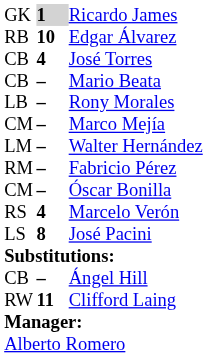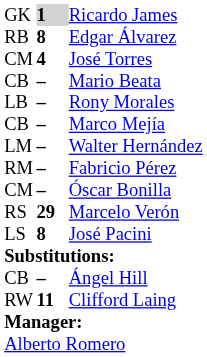 <table style="font-size: 90%" cellspacing="0" cellpadding="0" align="center">
 <tr>
 <td colspan=4></td>
 </tr>
 <tr>
 <th width="25"></th>
 <th width="25"></th>
 </tr>
 <tr>
 <td>GK</td>
 <td style="background: lightgrey;"><strong>1</strong></td>
 <td> <a href='#'>Ricardo James</a></td>
 </tr>
 <tr>
 <td>RB</td>
-<td><strong>10</strong></td>
+<td><strong>8</strong></td>
 <td> <a href='#'>Edgar Álvarez</a></td>
 </tr>
 <tr>
-<td>CB</td>
+<td>CM</td>
 <td><strong>4</strong></td>
 <td> <a href='#'>José Torres</a></td>
 </tr>
 <tr>
 <td>CB</td>
 <td><strong>–</strong></td>
 <td> <a href='#'>Mario Beata</a></td>
 </tr>
 <tr>
 <td>LB</td>
 <td><strong>–</strong></td>
 <td> <a href='#'>Rony Morales</a></td>
 </tr>
 <tr>
-<td>CM</td>
+<td>CB</td>
 <td><strong>–</strong></td>
 <td> <a href='#'>Marco Mejía</a></td>
 </tr>
 <tr>
 <td>LM</td>
 <td><strong>–</strong></td>
 <td> <a href='#'>Walter Hernández</a></td>
 </tr>
 <tr>
 <td>RM</td>
 <td><strong>–</strong></td>
 <td> <a href='#'>Fabricio Pérez</a></td>
 </tr>
 <tr>
 <td>CM</td>
 <td><strong>–</strong></td>
 <td> <a href='#'>Óscar Bonilla</a></td>
 </tr>
 <tr>
 <td>RS</td>
-<td><strong>4</strong></td>
+<td><strong>29</strong></td>
 <td> <a href='#'>Marcelo Verón</a></td>
 </tr>
 <tr>
 <td>LS</td>
 <td><strong>8</strong></td>
 <td> <a href='#'>José Pacini</a></td>
 </tr>
 <tr>
 <td colspan=3><strong>Substitutions:</strong></td>
 </tr>
 <tr>
 <td>CB</td>
 <td><strong>–</strong></td>
 <td> <a href='#'>Ángel Hill</a></td>
 <td></td>
 <td></td>
 </tr>
 <tr>
 <td>RW</td>
 <td><strong>11</strong></td>
 <td> <a href='#'>Clifford Laing</a></td>
 <td></td>
 <td></td>
 </tr>
 <tr>
 <td colspan=3><strong>Manager:</strong></td>
 </tr>
 <tr>
 <td colspan=3> <a href='#'>Alberto Romero</a></td>
 </tr>
 </table>
